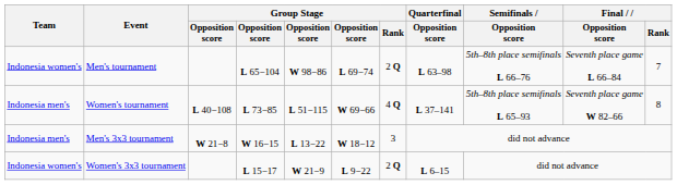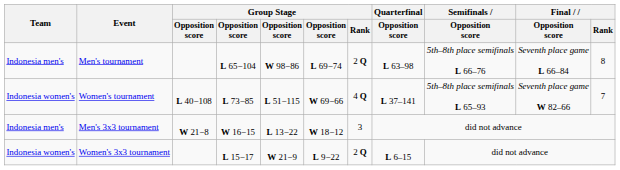 <table class=wikitable style=font-size:90%;text-align:center>
 <tr>
 <th rowspan=2>Team</th>
 <th rowspan=2>Event</th>
 <th colspan=5>Group Stage</th>
 <th>Quarterfinal</th>
 <th>Semifinals / </th>
 <th colspan=2>Final /  / </th>
 </tr>
 <tr style="font-size:95%">
 <th>Opposition<br> score</th>
 <th>Opposition<br> score</th>
 <th>Opposition<br> score</th>
 <th>Opposition<br> score</th>
 <th>Rank</th>
 <th>Opposition<br> score</th>
 <th>Opposition<br> score</th>
 <th>Opposition<br> score</th>
 <th>Rank</th>
 </tr>
 <tr align=center>
-<td align=left><a href='#'>Indonesia women's</a></td>
+<td align=left><a href='#'>Indonesia men's</a></td>
 <td align=left><a href='#'>Men's tournament</a></td>
 <td></td>
 <td><br><strong>L</strong> 65−104</td>
 <td><br><strong>W</strong> 98−86</td>
 <td><br><strong>L</strong> 69−74</td>
 <td>2 <strong>Q</strong></td>
 <td><br><strong>L</strong> 63–98</td>
 <td><em>5th–8th place semifinals</em><br><br><strong>L</strong> 66–76</td>
 <td><em>Seventh place game</em><br><br><strong>L</strong> 66–84</td>
-<td>7</td>
+<td>8</td>
 </tr>
 <tr align=center>
-<td align=left><a href='#'>Indonesia men's</a></td>
+<td align=left><a href='#'>Indonesia women's</a></td>
 <td align=left><a href='#'>Women's tournament</a></td>
 <td><br><strong>L</strong> 40−108</td>
 <td><br><strong>L</strong> 73−85</td>
 <td><br><strong>L</strong> 51−115</td>
 <td><br><strong>W</strong> 69−66</td>
 <td>4 <strong>Q</strong></td>
 <td><br><strong>L</strong> 37–141</td>
 <td><em>5th–8th place semifinals</em><br><br><strong>L</strong> 65–93</td>
 <td><em>Seventh place game</em><br><br><strong>W</strong> 82–66</td>
-<td>8</td>
+<td>7</td>
 </tr>
 <tr align=center>
 <td align=left><a href='#'>Indonesia men's</a></td>
 <td align=left><a href='#'>Men's 3x3 tournament</a></td>
 <td><br><strong>W</strong> 21−8</td>
 <td><br><strong>W</strong> 16−15</td>
 <td><br><strong>L</strong> 13−22</td>
 <td><br><strong>W</strong> 18−12</td>
 <td>3</td>
 <td colspan=4>did not advance</td>
 </tr>
 <tr align=center>
 <td align=left><a href='#'>Indonesia women's</a></td>
 <td align=left><a href='#'>Women's 3x3 tournament</a></td>
 <td></td>
 <td><br><strong>L</strong> 15−17</td>
 <td><br><strong>W</strong> 21−9</td>
 <td><br><strong>L</strong> 9−22</td>
 <td>2 <strong>Q</strong></td>
 <td><br><strong>L</strong> 6–15</td>
 <td colspan="3">did not advance</td>
 </tr>
 </table>
